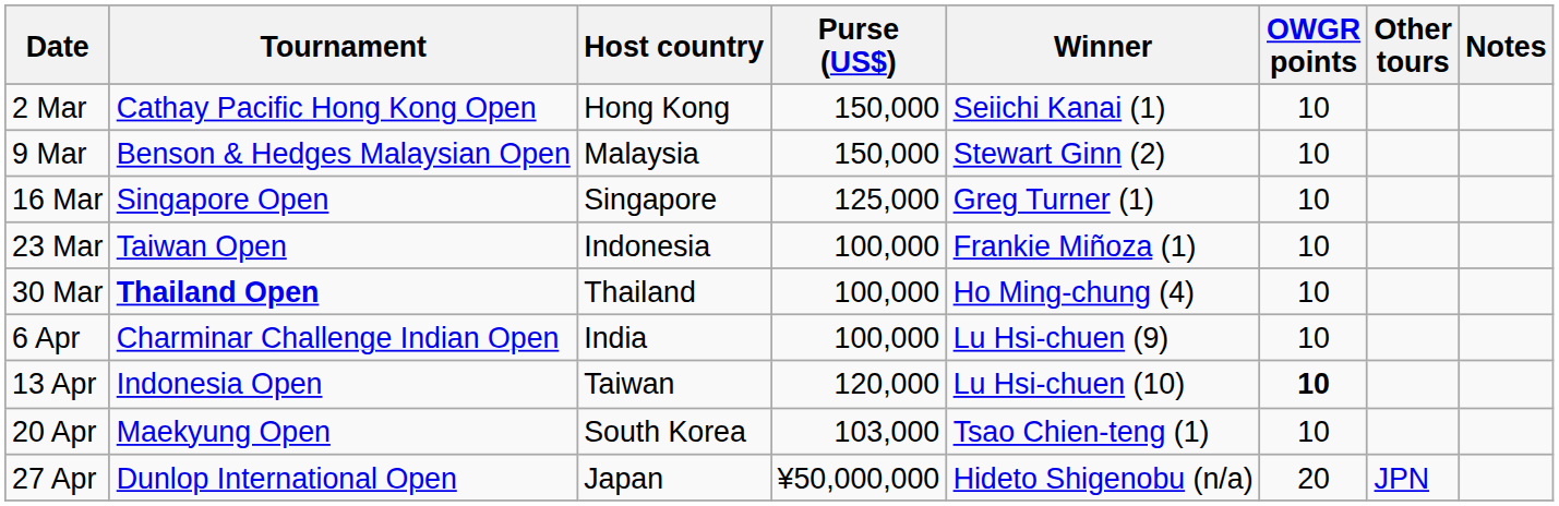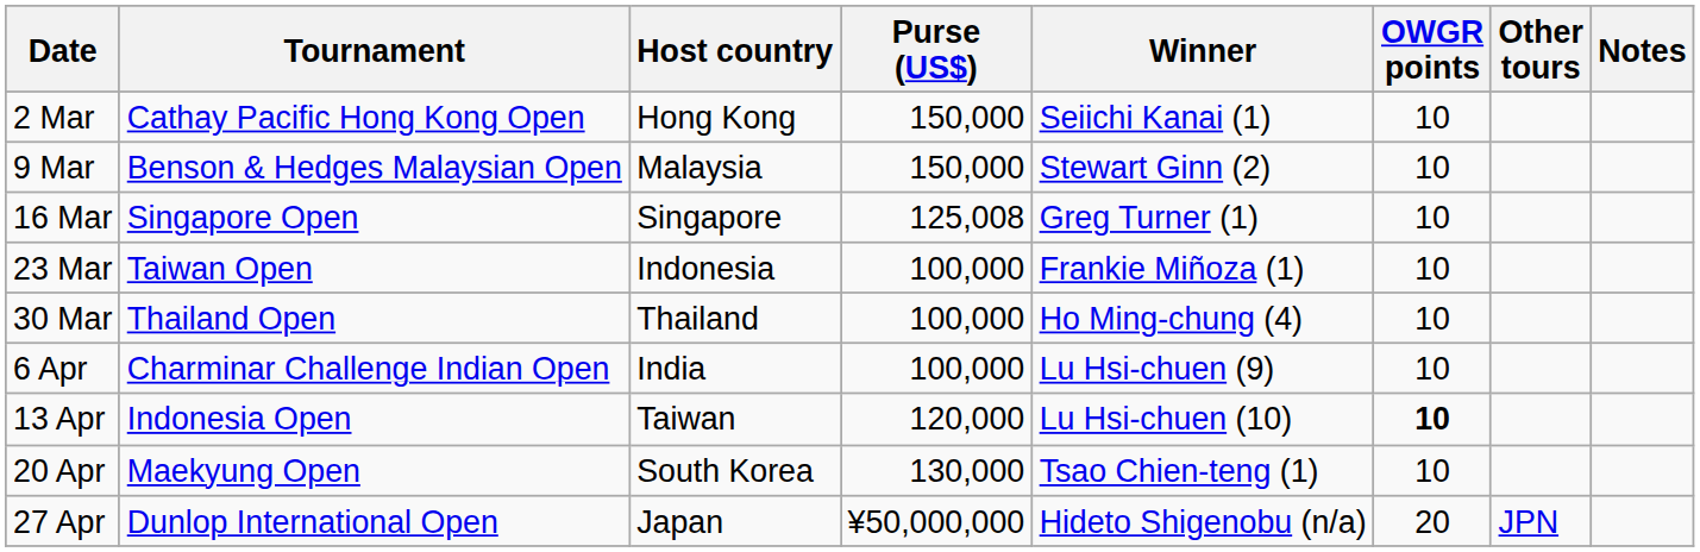 <table class="wikitable" style="font-size:95%">
 <tr>
 <th>Date</th>
 <th>Tournament</th>
 <th>Host country</th>
 <th>Purse<br>(<a href='#'>US$</a>)</th>
 <th>Winner</th>
 <th><a href='#'>OWGR</a><br>points</th>
 <th>Other<br>tours</th>
 <th>Notes</th>
 </tr>
 <tr>
 <td>2 Mar</td>
 <td><a href='#'>Cathay Pacific Hong Kong Open</a></td>
 <td>Hong Kong</td>
 <td align=right>150,000</td>
 <td> <a href='#'>Seiichi Kanai</a> (1)</td>
 <td align=center>10</td>
 <td></td>
 <td></td>
 </tr>
 <tr>
 <td>9 Mar</td>
 <td><a href='#'>Benson & Hedges Malaysian Open</a></td>
 <td>Malaysia</td>
 <td align=right>150,000</td>
 <td> <a href='#'>Stewart Ginn</a> (2)</td>
 <td align=center>10</td>
 <td></td>
 <td></td>
 </tr>
 <tr>
 <td>16 Mar</td>
 <td><a href='#'>Singapore Open</a></td>
 <td>Singapore</td>
-<td align=right>125,000</td>
+<td align=right>125,008</td>
 <td> <a href='#'>Greg Turner</a> (1)</td>
 <td align=center>10</td>
 <td></td>
 <td></td>
 </tr>
 <tr>
 <td>23 Mar</td>
 <td><a href='#'>Taiwan Open</a></td>
 <td>Indonesia</td>
 <td align=right>100,000</td>
 <td> <a href='#'>Frankie Miñoza</a> (1)</td>
 <td align=center>10</td>
 <td></td>
 <td></td>
 </tr>
 <tr>
 <td>30 Mar</td>
-<td><strong><a href='#'>Thailand Open</a></strong></td>
+<td><a href='#'>Thailand Open</a></td>
 <td>Thailand</td>
 <td align=right>100,000</td>
 <td> <a href='#'>Ho Ming-chung</a> (4)</td>
 <td align=center>10</td>
 <td></td>
 <td></td>
 </tr>
 <tr>
 <td>6 Apr</td>
 <td><a href='#'>Charminar Challenge Indian Open</a></td>
 <td>India</td>
 <td align=right>100,000</td>
 <td> <a href='#'>Lu Hsi-chuen</a> (9)</td>
 <td align=center>10</td>
 <td></td>
 <td></td>
 </tr>
 <tr>
 <td>13 Apr</td>
 <td><a href='#'>Indonesia Open</a></td>
 <td>Taiwan</td>
 <td align=right>120,000</td>
 <td> <a href='#'>Lu Hsi-chuen</a> (10)</td>
 <td align=center><strong>10</strong></td>
 <td></td>
 <td></td>
 </tr>
 <tr>
 <td>20 Apr</td>
 <td><a href='#'>Maekyung Open</a></td>
 <td>South Korea</td>
-<td align=right>103,000</td>
+<td align=right>130,000</td>
 <td> <a href='#'>Tsao Chien-teng</a> (1)</td>
 <td align=center>10</td>
 <td></td>
 <td></td>
 </tr>
 <tr>
 <td>27 Apr</td>
 <td><a href='#'>Dunlop International Open</a></td>
 <td>Japan</td>
 <td align=right>¥50,000,000</td>
 <td> <a href='#'>Hideto Shigenobu</a> (n/a)</td>
 <td align=center>20</td>
 <td><a href='#'>JPN</a></td>
 <td></td>
 </tr>
 </table>
